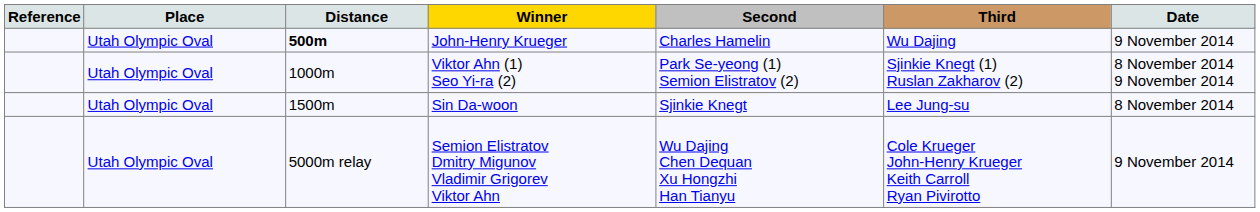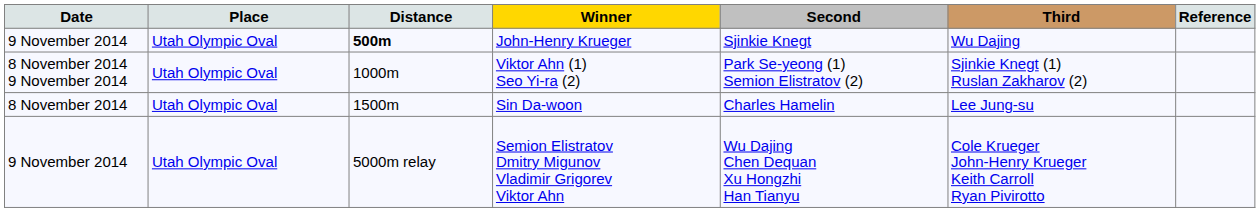 <table bgcolor="#f7f8ff" cellpadding="3" cellspacing="0" border="1" style="font-size: 95%; border: gray solid 1px; border-collapse: collapse;">
 <tr bgcolor="#CCCCCC">
-<td align="center" bgcolor="#DCE5E5" width="30"><strong>Reference</strong></td>
+<td align="center" bgcolor="#DCE5E5" width="150"><strong>Date</strong></td>
 <td align="center" bgcolor="#DCE5E5" width="220"><strong>Place</strong></td>
 <td align="center" bgcolor="#DCE5E5" width="150"><strong>Distance</strong></td>
 <td align="center" bgcolor="gold" width="250"><strong>Winner</strong></td>
 <td align="center" bgcolor="silver" width="250"><strong>Second</strong></td>
 <td align="center" bgcolor="CC9966" width="250"><strong>Third</strong></td>
-<td align="center" bgcolor="#DCE5E5" width="150"><strong>Date</strong></td>
+<td align="center" bgcolor="#DCE5E5" width="30"><strong>Reference</strong></td>
 </tr>
 <tr align="left">
-<td></td>
+<td>9 November 2014</td>
 <td><a href='#'>Utah Olympic Oval</a></td>
 <td><strong>500m</strong></td>
 <td> <a href='#'>John-Henry Krueger</a></td>
-<td> <a href='#'>Charles Hamelin</a></td>
+<td> <a href='#'>Sjinkie Knegt</a></td>
 <td> <a href='#'>Wu Dajing</a></td>
-<td>9 November 2014</td>
+<td></td>
 </tr>
 <tr align="left">
-<td></td>
+<td>8 November 2014<br>9 November 2014</td>
 <td><a href='#'>Utah Olympic Oval</a></td>
 <td>1000m</td>
 <td> <a href='#'>Viktor Ahn</a> (1)<br> <a href='#'>Seo Yi-ra</a> (2)</td>
 <td> <a href='#'>Park Se-yeong</a> (1)<br> <a href='#'>Semion Elistratov</a> (2)</td>
 <td> <a href='#'>Sjinkie Knegt</a> (1)<br> <a href='#'>Ruslan Zakharov</a> (2)</td>
-<td>8 November 2014<br>9 November 2014</td>
+<td></td>
 </tr>
 <tr align="left">
-<td></td>
+<td>8 November 2014</td>
 <td><a href='#'>Utah Olympic Oval</a></td>
 <td>1500m</td>
 <td> <a href='#'>Sin Da-woon</a></td>
-<td> <a href='#'>Sjinkie Knegt</a></td>
+<td> <a href='#'>Charles Hamelin</a></td>
 <td> <a href='#'>Lee Jung-su</a></td>
-<td>8 November 2014</td>
+<td></td>
 </tr>
 <tr align="left">
-<td></td>
+<td>9 November 2014</td>
 <td><a href='#'>Utah Olympic Oval</a></td>
 <td>5000m relay</td>
 <td><br><a href='#'>Semion Elistratov</a><br><a href='#'>Dmitry Migunov</a><br><a href='#'>Vladimir Grigorev</a><br><a href='#'>Viktor Ahn</a></td>
 <td><br><a href='#'>Wu Dajing</a><br><a href='#'>Chen Dequan</a><br><a href='#'>Xu Hongzhi</a><br><a href='#'>Han Tianyu</a></td>
 <td><br><a href='#'>Cole Krueger</a><br><a href='#'>John-Henry Krueger</a><br><a href='#'>Keith Carroll</a><br><a href='#'>Ryan Pivirotto</a></td>
-<td>9 November 2014</td>
+<td></td>
 </tr>
 </table>
